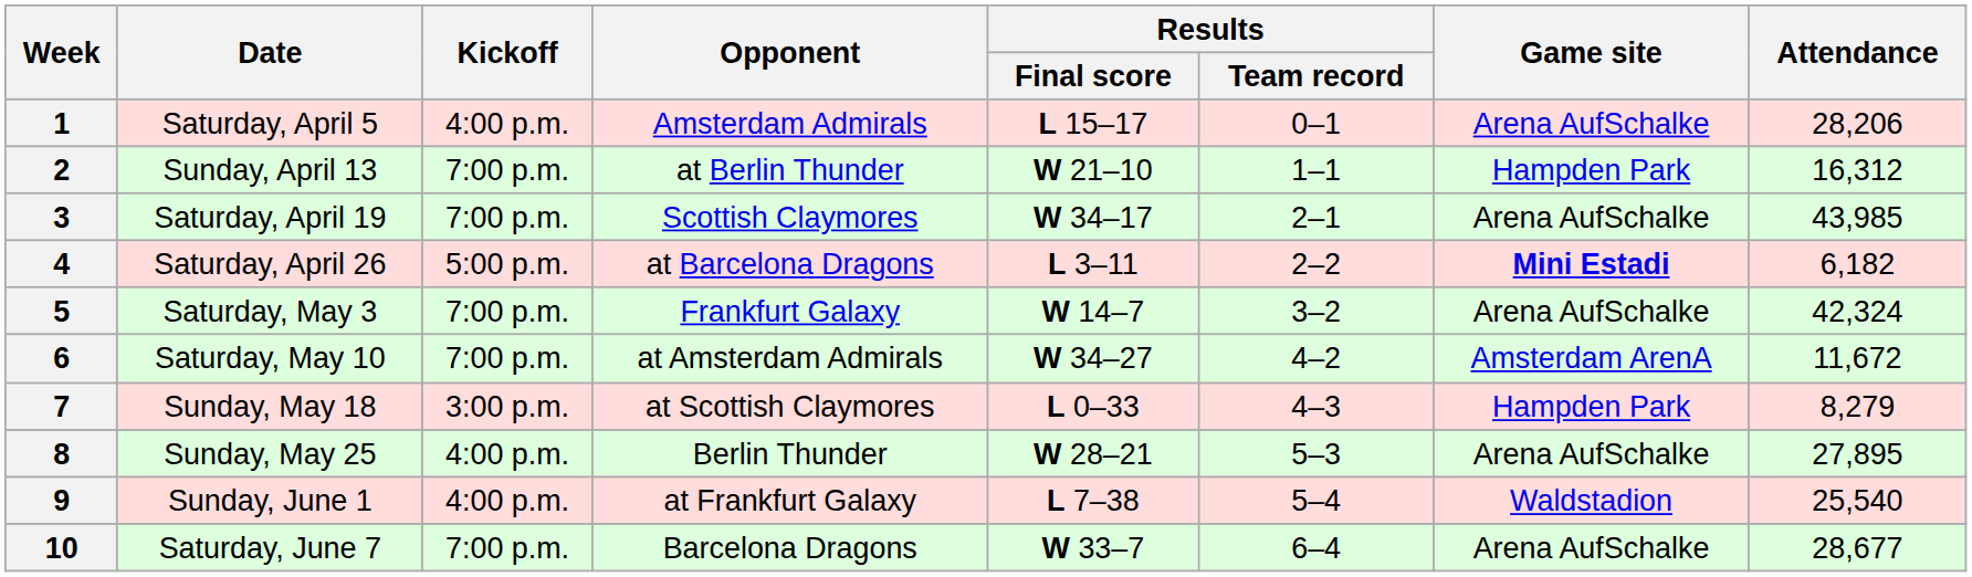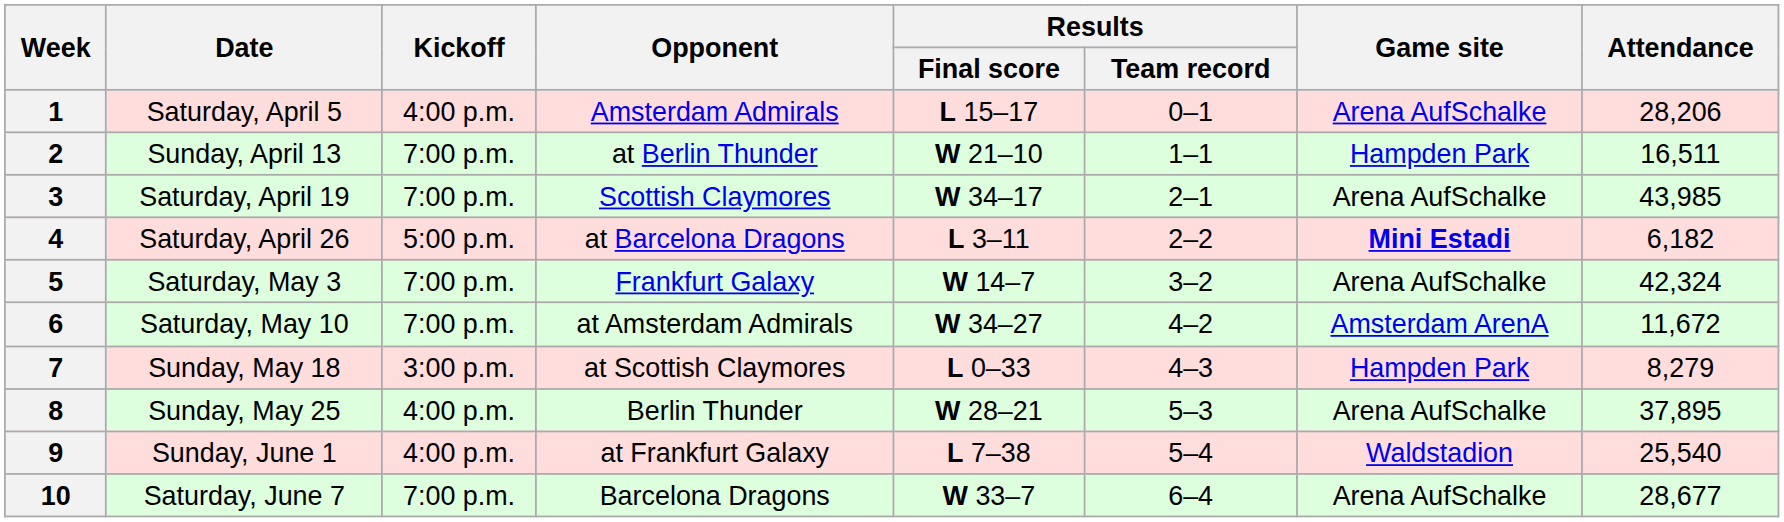 <table class="wikitable" style="font-size:95%; text-align:center; width:66em">
 <tr>
 <th rowspan="2">Week</th>
 <th rowspan="2">Date</th>
 <th rowspan="2">Kickoff </th>
 <th rowspan="2">Opponent</th>
 <th colspan="2">Results</th>
 <th rowspan="2">Game site</th>
 <th rowspan="2">Attendance</th>
 </tr>
 <tr>
 <th>Final score</th>
 <th>Team record</th>
 </tr>
 <tr bgcolor="#FFDDDD">
 <th>1</th>
 <td>Saturday, April 5</td>
 <td>4:00 p.m.</td>
 <td><a href='#'>Amsterdam Admirals</a></td>
 <td><strong>L</strong> 15–17</td>
 <td>0–1</td>
 <td><a href='#'>Arena AufSchalke</a></td>
 <td>28,206</td>
 </tr>
 <tr bgcolor="#DDFFDD">
 <th>2</th>
 <td>Sunday, April 13</td>
 <td>7:00 p.m.</td>
 <td>at <a href='#'>Berlin Thunder</a></td>
 <td><strong>W</strong> 21–10</td>
 <td>1–1</td>
 <td><a href='#'>Hampden Park</a></td>
-<td>16,312</td>
+<td>16,511</td>
 </tr>
 <tr bgcolor="#DDFFDD">
 <th>3</th>
 <td>Saturday, April 19</td>
 <td>7:00 p.m.</td>
 <td><a href='#'>Scottish Claymores</a></td>
 <td><strong>W</strong> 34–17</td>
 <td>2–1</td>
 <td>Arena AufSchalke</td>
 <td>43,985</td>
 </tr>
 <tr bgcolor="#FFDDDD">
 <th>4</th>
 <td>Saturday, April 26</td>
 <td>5:00 p.m.</td>
 <td>at <a href='#'>Barcelona Dragons</a></td>
 <td><strong>L</strong> 3–11</td>
 <td>2–2</td>
 <td><strong><a href='#'>Mini Estadi</a></strong></td>
 <td>6,182</td>
 </tr>
 <tr bgcolor="#DDFFDD">
 <th>5</th>
 <td>Saturday, May 3</td>
 <td>7:00 p.m.</td>
 <td><a href='#'>Frankfurt Galaxy</a></td>
 <td><strong>W</strong> 14–7</td>
 <td>3–2</td>
 <td>Arena AufSchalke</td>
 <td>42,324</td>
 </tr>
 <tr bgcolor="#DDFFDD">
 <th>6</th>
 <td>Saturday, May 10</td>
 <td>7:00 p.m.</td>
 <td>at Amsterdam Admirals</td>
 <td><strong>W</strong> 34–27</td>
 <td>4–2</td>
 <td><a href='#'>Amsterdam ArenA</a></td>
 <td>11,672</td>
 </tr>
 <tr bgcolor="#FFDDDD">
 <th>7</th>
 <td>Sunday, May 18</td>
 <td>3:00 p.m.</td>
 <td>at Scottish Claymores</td>
 <td><strong>L</strong> 0–33</td>
 <td>4–3</td>
 <td><a href='#'>Hampden Park</a></td>
 <td>8,279</td>
 </tr>
 <tr bgcolor="#DDFFDD">
 <th>8</th>
 <td>Sunday, May 25</td>
 <td>4:00 p.m.</td>
 <td>Berlin Thunder</td>
 <td><strong>W</strong> 28–21</td>
 <td>5–3</td>
 <td>Arena AufSchalke</td>
-<td>27,895</td>
+<td>37,895</td>
 </tr>
 <tr bgcolor="#FFDDDD">
 <th>9</th>
 <td>Sunday, June 1</td>
 <td>4:00 p.m.</td>
 <td>at Frankfurt Galaxy</td>
 <td><strong>L</strong> 7–38</td>
 <td>5–4</td>
 <td><a href='#'>Waldstadion</a></td>
 <td>25,540</td>
 </tr>
 <tr bgcolor="#DDFFDD">
 <th>10</th>
 <td>Saturday, June 7</td>
 <td>7:00 p.m.</td>
 <td>Barcelona Dragons</td>
 <td><strong>W</strong> 33–7</td>
 <td>6–4</td>
 <td>Arena AufSchalke</td>
 <td>28,677</td>
 </tr>
 </table>
